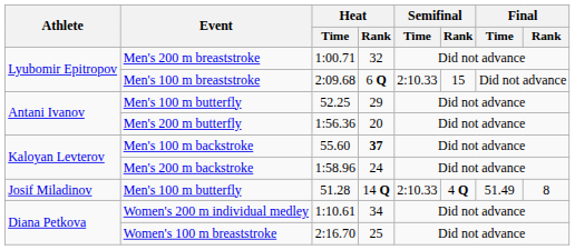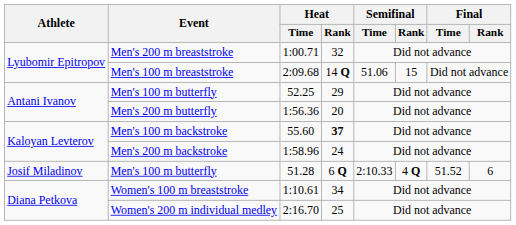 <table class=wikitable style="font-size:90%">
 <tr>
 <th rowspan="2">Athlete</th>
 <th rowspan="2">Event</th>
 <th colspan="2">Heat</th>
 <th colspan="2">Semifinal</th>
 <th colspan="2">Final</th>
 </tr>
 <tr style="font-size:95%">
 <th>Time</th>
 <th>Rank</th>
 <th>Time</th>
 <th>Rank</th>
 <th>Time</th>
 <th>Rank</th>
 </tr>
 <tr align=center>
 <td align=left rowspan=2><a href='#'>Lyubomir Epitropov</a></td>
 <td align=left><a href='#'>Men's 200 m breaststroke</a></td>
 <td>1:00.71</td>
 <td>32</td>
 <td colspan="4">Did not advance</td>
 </tr>
 <tr align=center>
 <td align=left><a href='#'>Men's 100 m breaststroke</a></td>
 <td>2:09.68</td>
-<td>6 <strong>Q</strong></td>
-<td>2:10.33</td>
+<td>14 <strong>Q</strong></td>
+<td>51.06</td>
 <td>15</td>
 <td colspan="2">Did not advance</td>
 </tr>
 <tr align=center>
 <td align=left rowspan=2><a href='#'>Antani Ivanov</a></td>
 <td align=left><a href='#'>Men's 100 m butterfly</a></td>
 <td>52.25</td>
 <td>29</td>
 <td colspan="4">Did not advance</td>
 </tr>
 <tr align=center>
 <td align=left><a href='#'>Men's 200 m butterfly</a></td>
 <td>1:56.36</td>
 <td>20</td>
 <td colspan="4">Did not advance</td>
 </tr>
 <tr align=center>
 <td align=left rowspan=2><a href='#'>Kaloyan Levterov</a></td>
 <td align=left><a href='#'>Men's 100 m backstroke</a></td>
 <td>55.60</td>
 <td><strong>37</strong></td>
 <td colspan="4">Did not advance</td>
 </tr>
 <tr align=center>
 <td align=left><a href='#'>Men's 200 m backstroke</a></td>
 <td>1:58.96</td>
 <td>24</td>
 <td colspan="4">Did not advance</td>
 </tr>
 <tr align=center>
 <td align=left><a href='#'>Josif Miladinov</a></td>
 <td align=left><a href='#'>Men's 100 m butterfly</a></td>
 <td>51.28</td>
-<td>14 <strong>Q</strong></td>
+<td>6 <strong>Q</strong></td>
 <td>2:10.33</td>
 <td>4 <strong>Q</strong></td>
-<td>51.49</td>
-<td>8</td>
+<td>51.52</td>
+<td>6</td>
 </tr>
 <tr align=center>
 <td align=left rowspan=2><a href='#'>Diana Petkova</a></td>
-<td align=left><a href='#'>Women's 200 m individual medley</a></td>
+<td align=left><a href='#'>Women's 100 m breaststroke</a></td>
 <td>1:10.61</td>
 <td>34</td>
 <td colspan="4">Did not advance</td>
 </tr>
 <tr align=center>
-<td align=left><a href='#'>Women's 100 m breaststroke</a></td>
+<td align=left><a href='#'>Women's 200 m individual medley</a></td>
 <td>2:16.70</td>
 <td>25</td>
 <td colspan="4">Did not advance</td>
 </tr>
 </table>
